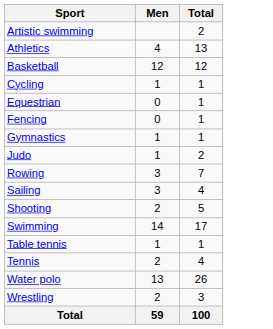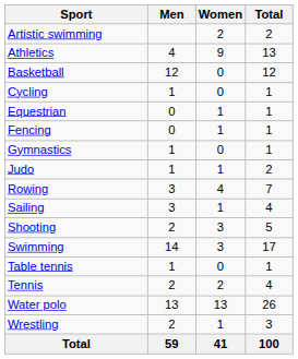 <table class="wikitable sortable" style="text-align:center;">
 <tr>
 <th width=180>Sport</th>
 <th width=55>Men</th>
+<th width=55>Women</th>
 <th width=55>Total</th>
 </tr>
 <tr>
 <td align=left><a href='#'>Artistic swimming</a></td>
 <td></td>
 <td>2</td>
+<td>2</td>
 </tr>
 <tr>
 <td align=left><a href='#'>Athletics</a></td>
 <td>4</td>
+<td>9</td>
 <td>13</td>
 </tr>
 <tr>
 <td align=left><a href='#'>Basketball</a></td>
 <td>12</td>
+<td>0</td>
 <td>12</td>
 </tr>
 <tr>
 <td align=left><a href='#'>Cycling</a></td>
 <td>1</td>
+<td>0</td>
 <td>1</td>
 </tr>
 <tr>
 <td align=left><a href='#'>Equestrian</a></td>
 <td>0</td>
 <td>1</td>
+<td>1</td>
 </tr>
 <tr>
 <td align=left><a href='#'>Fencing</a></td>
 <td>0</td>
 <td>1</td>
+<td>1</td>
 </tr>
 <tr>
 <td align=left><a href='#'>Gymnastics</a></td>
 <td>1</td>
+<td>0</td>
 <td>1</td>
 </tr>
 <tr>
 <td align=left><a href='#'>Judo</a></td>
+<td>1</td>
 <td>1</td>
 <td>2</td>
 </tr>
 <tr>
 <td align=left><a href='#'>Rowing</a></td>
 <td>3</td>
+<td>4</td>
 <td>7</td>
 </tr>
 <tr>
 <td align=left><a href='#'>Sailing</a></td>
 <td>3</td>
+<td>1</td>
 <td>4</td>
 </tr>
 <tr>
 <td align=left><a href='#'>Shooting</a></td>
 <td>2</td>
+<td>3</td>
 <td>5</td>
 </tr>
 <tr>
 <td align=left><a href='#'>Swimming</a></td>
 <td>14</td>
+<td>3</td>
 <td>17</td>
 </tr>
 <tr>
 <td align=left><a href='#'>Table tennis</a></td>
 <td>1</td>
+<td>0</td>
 <td>1</td>
 </tr>
 <tr>
 <td align=left><a href='#'>Tennis</a></td>
+<td>2</td>
 <td>2</td>
 <td>4</td>
 </tr>
 <tr>
 <td align=left><a href='#'>Water polo</a></td>
 <td>13</td>
+<td>13</td>
 <td>26</td>
 </tr>
 <tr>
 <td align=left><a href='#'>Wrestling</a></td>
 <td>2</td>
+<td>1</td>
 <td>3</td>
 </tr>
 <tr>
 <th>Total</th>
 <th>59</th>
+<th>41</th>
 <th>100</th>
 </tr>
 </table>
